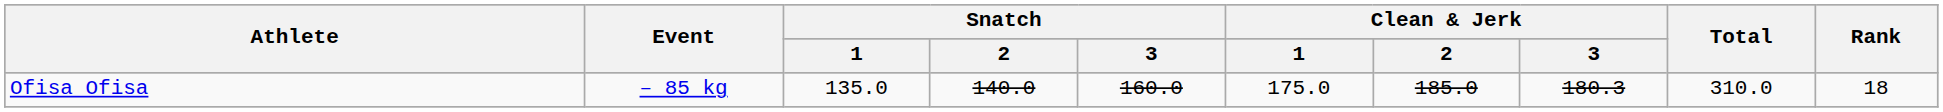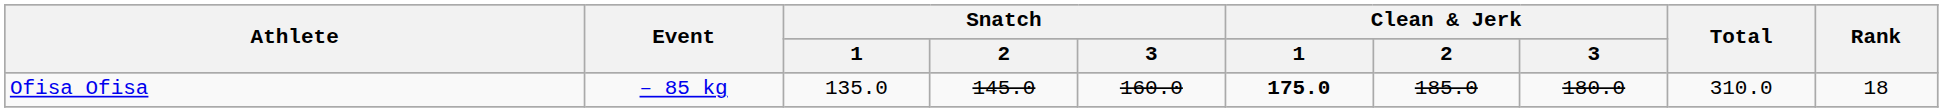 <table class=wikitable style="font-size:95%" width="90%">
 <tr>
 <th rowspan="2">Athlete</th>
 <th rowspan="2">Event</th>
 <th colspan="3">Snatch</th>
 <th colspan="3">Clean & Jerk</th>
 <th rowspan="2">Total</th>
 <th rowspan="2">Rank</th>
 </tr>
 <tr>
 <th>1</th>
 <th>2</th>
 <th>3</th>
 <th>1</th>
 <th>2</th>
 <th>3</th>
 </tr>
 <tr>
 <td width=30%><a href='#'>Ofisa Ofisa</a></td>
 <td align=center><a href='#'>– 85 kg</a></td>
 <td align=center>135.0</td>
-<td align=center><s>140.0</s></td>
+<td align=center><s>145.0</s></td>
 <td align=center><s>160.0</s></td>
-<td align=center>175.0</td>
+<td align=center><strong>175.0</strong></td>
 <td align=center><s>185.0</s></td>
-<td align=center><s>180.3</s></td>
+<td align=center><s>180.0</s></td>
 <td align=center>310.0</td>
 <td align=center>18</td>
 </tr>
 </table>
